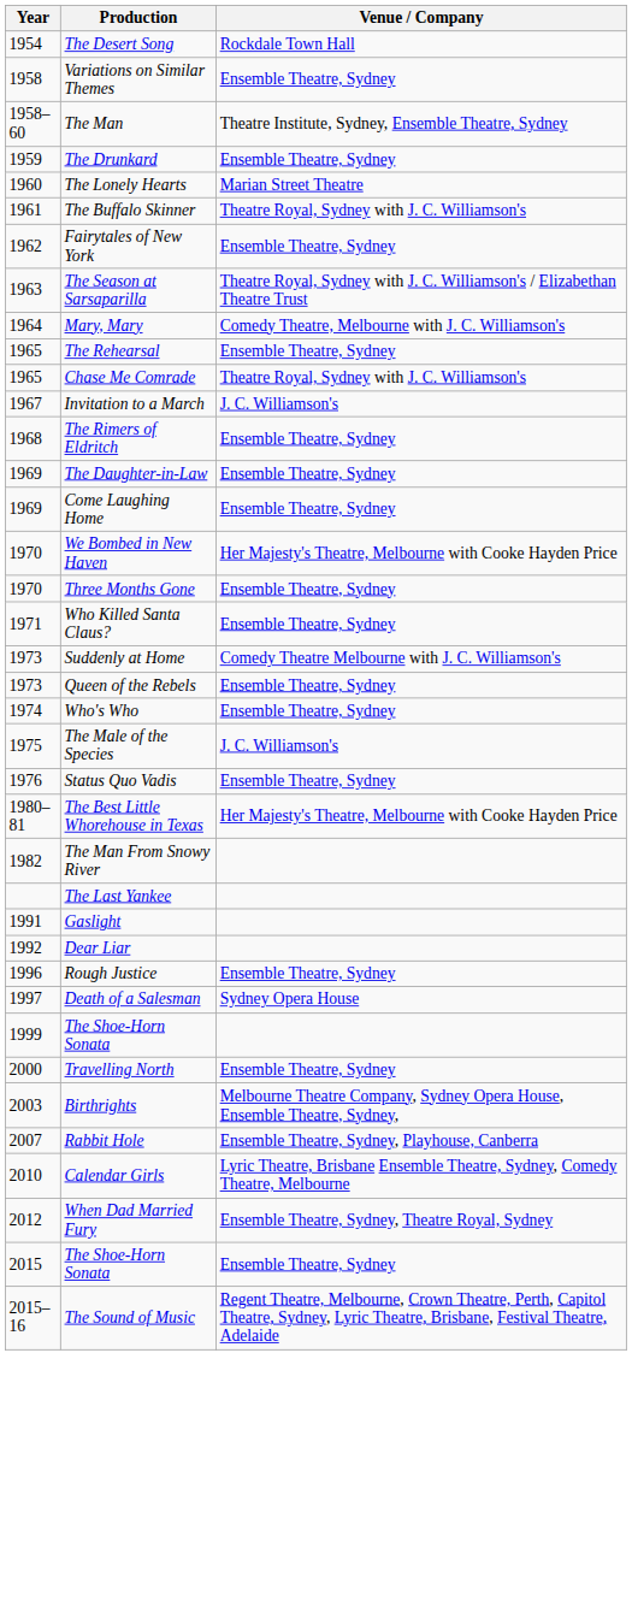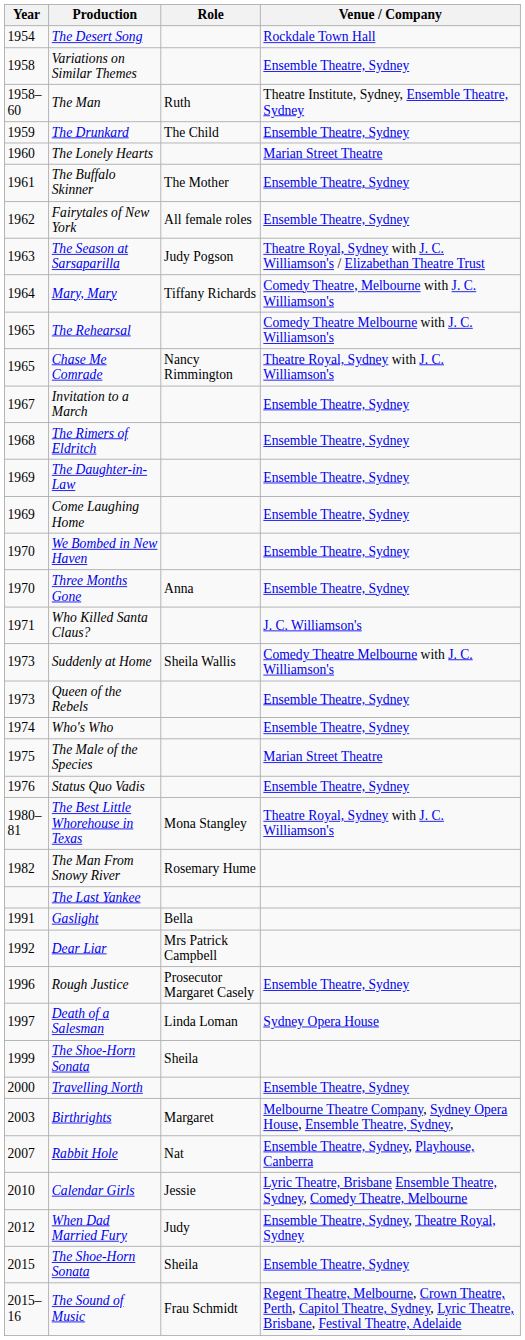 <table class="wikitable">
 <tr>
 <th>Year</th>
 <th>Production</th>
+<th>Role</th>
 <th>Venue / Company</th>
 </tr>
 <tr>
 <td>1954</td>
 <td><em><a href='#'>The Desert Song</a></em></td>
+<td></td>
 <td><a href='#'>Rockdale Town Hall</a></td>
 </tr>
 <tr>
 <td>1958</td>
 <td><em>Variations on Similar Themes</em></td>
+<td></td>
 <td><a href='#'>Ensemble Theatre, Sydney</a></td>
 </tr>
 <tr>
 <td>1958–60</td>
 <td><em>The Man</em></td>
+<td>Ruth</td>
 <td>Theatre Institute, Sydney, <a href='#'>Ensemble Theatre, Sydney</a></td>
 </tr>
 <tr>
 <td>1959</td>
 <td><em><a href='#'>The Drunkard</a></em></td>
+<td>The Child</td>
 <td><a href='#'>Ensemble Theatre, Sydney</a></td>
 </tr>
 <tr>
 <td>1960</td>
 <td><em>The Lonely Hearts</em></td>
+<td></td>
 <td><a href='#'>Marian Street Theatre</a></td>
 </tr>
 <tr>
 <td>1961</td>
 <td><em>The Buffalo Skinner</em></td>
-<td><a href='#'>Theatre Royal, Sydney</a> with <a href='#'>J. C. Williamson's</a></td>
+<td>The Mother</td>
+<td><a href='#'>Ensemble Theatre, Sydney</a></td>
 </tr>
 <tr>
 <td>1962</td>
 <td><em>Fairytales of New York</em></td>
+<td>All female roles</td>
 <td><a href='#'>Ensemble Theatre, Sydney</a></td>
 </tr>
 <tr>
 <td>1963</td>
 <td><em><a href='#'>The Season at Sarsaparilla</a></em></td>
+<td>Judy Pogson</td>
 <td><a href='#'>Theatre Royal, Sydney</a> with <a href='#'>J. C. Williamson's</a> / <a href='#'>Elizabethan Theatre Trust</a></td>
 </tr>
 <tr>
 <td>1964</td>
 <td><em><a href='#'>Mary, Mary</a></em></td>
+<td>Tiffany Richards</td>
 <td><a href='#'>Comedy Theatre, Melbourne</a> with <a href='#'>J. C. Williamson's</a></td>
 </tr>
 <tr>
 <td>1965</td>
 <td><em><a href='#'>The Rehearsal</a></em></td>
-<td><a href='#'>Ensemble Theatre, Sydney</a></td>
+<td></td>
+<td><a href='#'>Comedy Theatre Melbourne</a> with <a href='#'>J. C. Williamson's</a></td>
 </tr>
 <tr>
 <td>1965</td>
 <td><em><a href='#'>Chase Me Comrade</a></em></td>
+<td>Nancy Rimmington</td>
 <td><a href='#'>Theatre Royal, Sydney</a> with <a href='#'>J. C. Williamson's</a></td>
 </tr>
 <tr>
 <td>1967</td>
 <td><em>Invitation to a March</em></td>
-<td><a href='#'>J. C. Williamson's</a></td>
+<td></td>
+<td><a href='#'>Ensemble Theatre, Sydney</a></td>
 </tr>
 <tr>
 <td>1968</td>
 <td><em><a href='#'>The Rimers of Eldritch</a></em></td>
+<td></td>
 <td><a href='#'>Ensemble Theatre, Sydney</a></td>
 </tr>
 <tr>
 <td>1969</td>
 <td><em><a href='#'>The Daughter-in-Law</a></em></td>
+<td></td>
 <td><a href='#'>Ensemble Theatre, Sydney</a></td>
 </tr>
 <tr>
 <td>1969</td>
 <td><em>Come Laughing Home</em></td>
+<td></td>
 <td><a href='#'>Ensemble Theatre, Sydney</a></td>
 </tr>
 <tr>
 <td>1970</td>
 <td><em><a href='#'>We Bombed in New Haven</a></em></td>
-<td><a href='#'>Her Majesty's Theatre, Melbourne</a> with Cooke Hayden Price</td>
+<td></td>
+<td><a href='#'>Ensemble Theatre, Sydney</a></td>
 </tr>
 <tr>
 <td>1970</td>
 <td><em><a href='#'>Three Months Gone</a></em></td>
+<td>Anna</td>
 <td><a href='#'>Ensemble Theatre, Sydney</a></td>
 </tr>
 <tr>
 <td>1971</td>
 <td><em>Who Killed Santa Claus?</em></td>
-<td><a href='#'>Ensemble Theatre, Sydney</a></td>
+<td></td>
+<td><a href='#'>J. C. Williamson's</a></td>
 </tr>
 <tr>
 <td>1973</td>
 <td><em>Suddenly at Home</em></td>
+<td>Sheila Wallis</td>
 <td><a href='#'>Comedy Theatre Melbourne</a> with <a href='#'>J. C. Williamson's</a></td>
 </tr>
 <tr>
 <td>1973</td>
 <td><em>Queen of the Rebels</em></td>
+<td></td>
 <td><a href='#'>Ensemble Theatre, Sydney</a></td>
 </tr>
 <tr>
 <td>1974</td>
 <td><em>Who's Who</em></td>
+<td></td>
 <td><a href='#'>Ensemble Theatre, Sydney</a></td>
 </tr>
 <tr>
 <td>1975</td>
 <td><em>The Male of the Species</em></td>
-<td><a href='#'>J. C. Williamson's</a></td>
+<td></td>
+<td><a href='#'>Marian Street Theatre</a></td>
 </tr>
 <tr>
 <td>1976</td>
 <td><em>Status Quo Vadis</em></td>
+<td></td>
 <td><a href='#'>Ensemble Theatre, Sydney</a></td>
 </tr>
 <tr>
 <td>1980–81</td>
 <td><em><a href='#'>The Best Little Whorehouse in Texas</a></em></td>
-<td><a href='#'>Her Majesty's Theatre, Melbourne</a> with Cooke Hayden Price</td>
+<td>Mona Stangley</td>
+<td><a href='#'>Theatre Royal, Sydney</a> with <a href='#'>J. C. Williamson's</a></td>
 </tr>
 <tr>
 <td>1982</td>
 <td><em>The Man From Snowy River</em></td>
+<td>Rosemary Hume</td>
 <td></td>
 </tr>
 <tr>
 <td></td>
 <td><em><a href='#'>The Last Yankee</a></em></td>
 <td></td>
+<td></td>
 </tr>
 <tr>
 <td>1991</td>
 <td><em><a href='#'>Gaslight</a></em></td>
+<td>Bella</td>
 <td></td>
 </tr>
 <tr>
 <td>1992</td>
 <td><em><a href='#'>Dear Liar</a></em></td>
+<td>Mrs Patrick Campbell</td>
 <td></td>
 </tr>
 <tr>
 <td>1996</td>
 <td><em>Rough Justice</em></td>
+<td>Prosecutor Margaret Casely</td>
 <td><a href='#'>Ensemble Theatre, Sydney</a></td>
 </tr>
 <tr>
 <td>1997</td>
 <td><em><a href='#'>Death of a Salesman</a></em></td>
+<td>Linda Loman</td>
 <td><a href='#'>Sydney Opera House</a></td>
 </tr>
 <tr>
 <td>1999</td>
 <td><em><a href='#'>The Shoe-Horn Sonata</a></em></td>
+<td>Sheila</td>
 <td></td>
 </tr>
 <tr>
 <td>2000</td>
 <td><em><a href='#'>Travelling North</a></em></td>
+<td></td>
 <td><a href='#'>Ensemble Theatre, Sydney</a></td>
 </tr>
 <tr>
 <td>2003</td>
 <td><em><a href='#'>Birthrights</a></em></td>
+<td>Margaret</td>
 <td><a href='#'>Melbourne Theatre Company</a>, <a href='#'>Sydney Opera House</a>, <a href='#'>Ensemble Theatre, Sydney</a>,</td>
 </tr>
 <tr>
 <td>2007</td>
 <td><em><a href='#'>Rabbit Hole</a></em></td>
+<td>Nat</td>
 <td><a href='#'>Ensemble Theatre, Sydney</a>, <a href='#'>Playhouse, Canberra</a></td>
 </tr>
 <tr>
 <td>2010</td>
 <td><em><a href='#'>Calendar Girls</a></em></td>
+<td>Jessie</td>
 <td><a href='#'>Lyric Theatre, Brisbane</a> <a href='#'>Ensemble Theatre, Sydney</a>, <a href='#'>Comedy Theatre, Melbourne</a></td>
 </tr>
 <tr>
 <td>2012</td>
 <td><em><a href='#'>When Dad Married Fury</a></em></td>
+<td>Judy</td>
 <td><a href='#'>Ensemble Theatre, Sydney</a>, <a href='#'>Theatre Royal, Sydney</a></td>
 </tr>
 <tr>
 <td>2015</td>
 <td><em><a href='#'>The Shoe-Horn Sonata</a></em></td>
+<td>Sheila</td>
 <td><a href='#'>Ensemble Theatre, Sydney</a></td>
 </tr>
 <tr>
 <td>2015–16</td>
 <td><em><a href='#'>The Sound of Music</a></em></td>
+<td>Frau Schmidt</td>
 <td><a href='#'>Regent Theatre, Melbourne</a>, <a href='#'>Crown Theatre, Perth</a>, <a href='#'>Capitol Theatre, Sydney</a>, <a href='#'>Lyric Theatre, Brisbane</a>, <a href='#'>Festival Theatre, Adelaide</a></td>
 </tr>
 </table>
